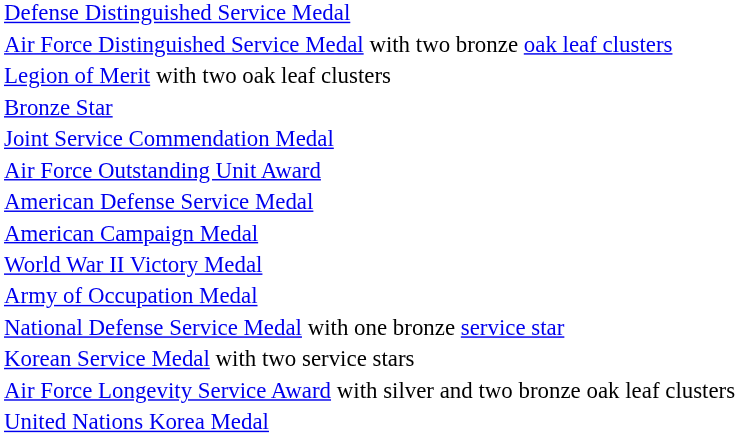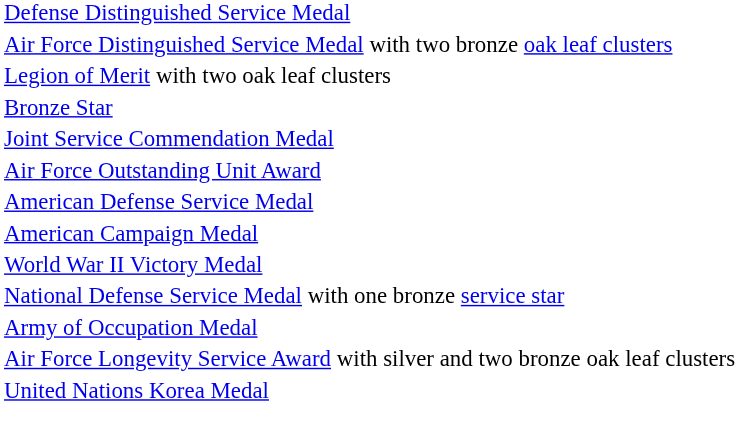 <table>
 <tr>
 <td></td>
 <td><a href='#'>Defense Distinguished Service Medal</a></td>
 </tr>
 <tr>
 <td></td>
 <td><a href='#'>Air Force Distinguished Service Medal</a> with two bronze <a href='#'>oak leaf clusters</a></td>
 </tr>
 <tr>
 <td></td>
 <td><a href='#'>Legion of Merit</a> with two oak leaf clusters</td>
 </tr>
 <tr>
 <td></td>
 <td><a href='#'>Bronze Star</a></td>
 </tr>
 <tr>
 <td></td>
 <td><a href='#'>Joint Service Commendation Medal</a></td>
 </tr>
 <tr>
 <td></td>
 <td><a href='#'>Air Force Outstanding Unit Award</a></td>
 </tr>
 <tr>
 <td></td>
 <td><a href='#'>American Defense Service Medal</a></td>
 </tr>
 <tr>
 <td></td>
 <td><a href='#'>American Campaign Medal</a></td>
 </tr>
 <tr>
 <td></td>
 <td><a href='#'>World War II Victory Medal</a></td>
 </tr>
 <tr>
 <td></td>
-<td><a href='#'>Army of Occupation Medal</a></td>
-</tr>
-<tr>
-<td></td>
 <td><a href='#'>National Defense Service Medal</a> with one bronze <a href='#'>service star</a></td>
 </tr>
 <tr>
 <td></td>
-<td><a href='#'>Korean Service Medal</a> with two service stars</td>
+<td><a href='#'>Army of Occupation Medal</a></td>
 </tr>
 <tr>
 <td></td>
 <td><a href='#'>Air Force Longevity Service Award</a> with silver and two bronze oak leaf clusters</td>
 </tr>
 <tr>
 <td></td>
 <td><a href='#'>United Nations Korea Medal</a></td>
 </tr>
 </table>
